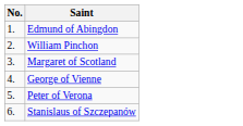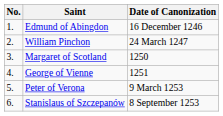 <table class="wikitable">
 <tr>
 <th>No.</th>
 <th>Saint</th>
+<th>Date of Canonization</th>
 </tr>
 <tr>
 <td>1.</td>
 <td><a href='#'>Edmund of Abingdon</a></td>
+<td>16 December 1246</td>
 </tr>
 <tr>
 <td>2.</td>
 <td><a href='#'>William Pinchon</a></td>
+<td>24 March 1247</td>
 </tr>
 <tr>
 <td>3.</td>
 <td><a href='#'>Margaret of Scotland</a></td>
+<td>1250</td>
 </tr>
 <tr>
 <td>4.</td>
 <td><a href='#'>George of Vienne</a></td>
+<td>1251</td>
 </tr>
 <tr>
 <td>5.</td>
 <td><a href='#'>Peter of Verona</a></td>
+<td>9 March 1253</td>
 </tr>
 <tr>
 <td>6.</td>
 <td><a href='#'>Stanislaus of Szczepanów</a></td>
+<td>8 September 1253</td>
 </tr>
 </table>
